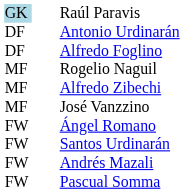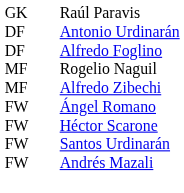 <table cellspacing="0" cellpadding="0" style="font-size:90%; margin:0.2em auto;">
 <tr>
 <th width="25"></th>
 <th width="25"></th>
 </tr>
 <tr>
-<td style="background: lightblue;">GK</td>
+<td>GK</td>
 <td></td>
 <td> Raúl Paravis</td>
 </tr>
 <tr>
 <td>DF</td>
 <td></td>
 <td> <a href='#'>Antonio Urdinarán</a></td>
 </tr>
 <tr>
 <td>DF</td>
 <td></td>
 <td> <a href='#'>Alfredo Foglino</a></td>
 </tr>
 <tr>
 <td>MF</td>
 <td></td>
 <td> Rogelio Naguil</td>
 </tr>
 <tr>
 <td>MF</td>
 <td></td>
 <td> <a href='#'>Alfredo Zibechi</a></td>
 </tr>
 <tr>
-<td>MF</td>
+<td>FW</td>
 <td></td>
-<td> José Vanzzino</td>
+<td> <a href='#'>Ángel Romano</a></td>
 </tr>
 <tr>
 <td>FW</td>
 <td></td>
-<td> <a href='#'>Ángel Romano</a></td>
+<td> <a href='#'>Héctor Scarone</a></td>
 </tr>
 <tr>
 <td>FW</td>
 <td></td>
 <td> <a href='#'>Santos Urdinarán</a></td>
 </tr>
 <tr>
 <td>FW</td>
 <td></td>
 <td> <a href='#'>Andrés Mazali</a></td>
 </tr>
-<tr>
-<td>FW</td>
-<td></td>
-<td> <a href='#'>Pascual Somma</a></td>
-</tr>
 </table>
